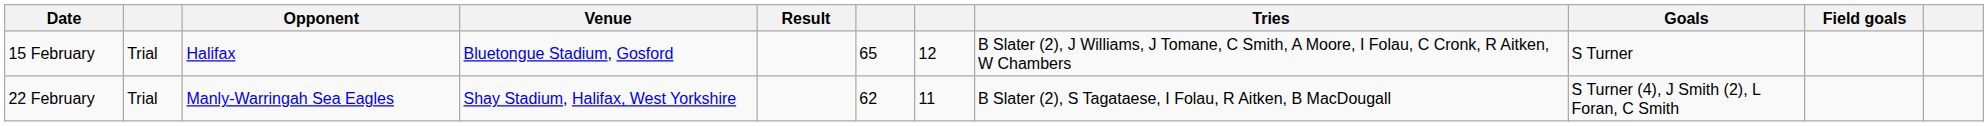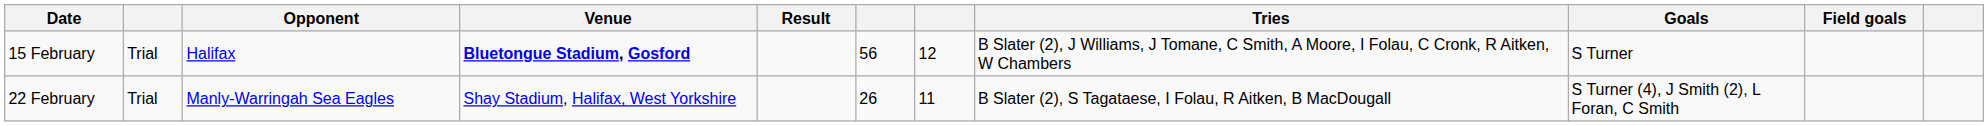 <table class="wikitable"  style="font-size:80%; width:100%;">
 <tr>
 <th width="6%">Date</th>
 <th width="3%"></th>
 <th width="14%">Opponent</th>
 <th width="15%">Venue</th>
 <th width="5%">Result</th>
 <th width="3%"></th>
 <th width="3%"></th>
 <th width="30%">Tries</th>
 <th width="12%">Goals</th>
 <th width="6%">Field goals</th>
 <th width="3%"></th>
 </tr>
 <tr>
 <td>15 February</td>
 <td>Trial</td>
 <td> <a href='#'>Halifax</a></td>
-<td><a href='#'>Bluetongue Stadium</a>, <a href='#'>Gosford</a></td>
+<td><strong><a href='#'>Bluetongue Stadium</a>, <a href='#'>Gosford</a></strong></td>
 <td></td>
-<td>65</td>
+<td>56</td>
 <td>12</td>
 <td>B Slater (2), J Williams, J Tomane, C Smith, A Moore, I Folau, C Cronk, R Aitken, W Chambers</td>
 <td>S Turner</td>
 <td></td>
 <td></td>
 </tr>
 <tr>
 <td>22 February</td>
 <td>Trial</td>
 <td> <a href='#'>Manly-Warringah Sea Eagles</a></td>
 <td><a href='#'>Shay Stadium</a>, <a href='#'>Halifax, West Yorkshire</a></td>
 <td></td>
-<td>62</td>
+<td>26</td>
 <td>11</td>
 <td>B Slater (2), S Tagataese, I Folau, R Aitken, B MacDougall</td>
 <td>S Turner (4), J Smith (2), L Foran, C Smith</td>
 <td></td>
 <td></td>
 </tr>
 </table>
